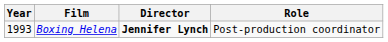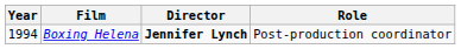 <table class="wikitable">
 <tr>
 <th>Year</th>
 <th>Film</th>
 <th>Director</th>
 <th>Role</th>
 </tr>
 <tr>
-<td>1993</td>
+<td>1994</td>
 <td><em><a href='#'>Boxing Helena</a></em></td>
 <td><strong>Jennifer Lynch</strong></td>
 <td>Post-production coordinator</td>
 </tr>
 </table>
